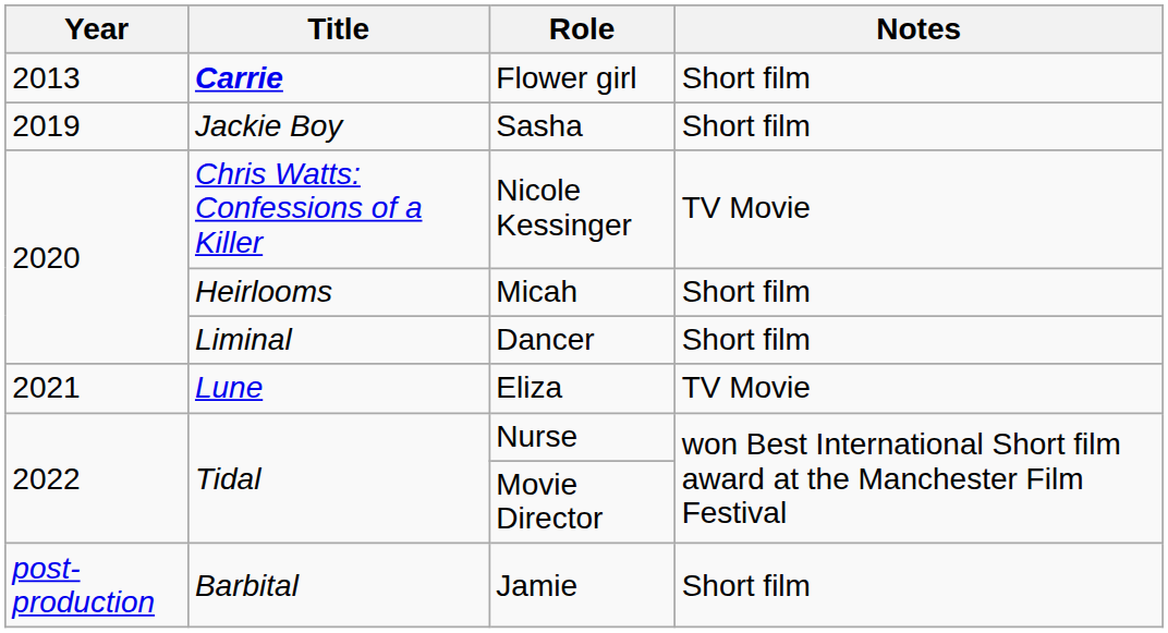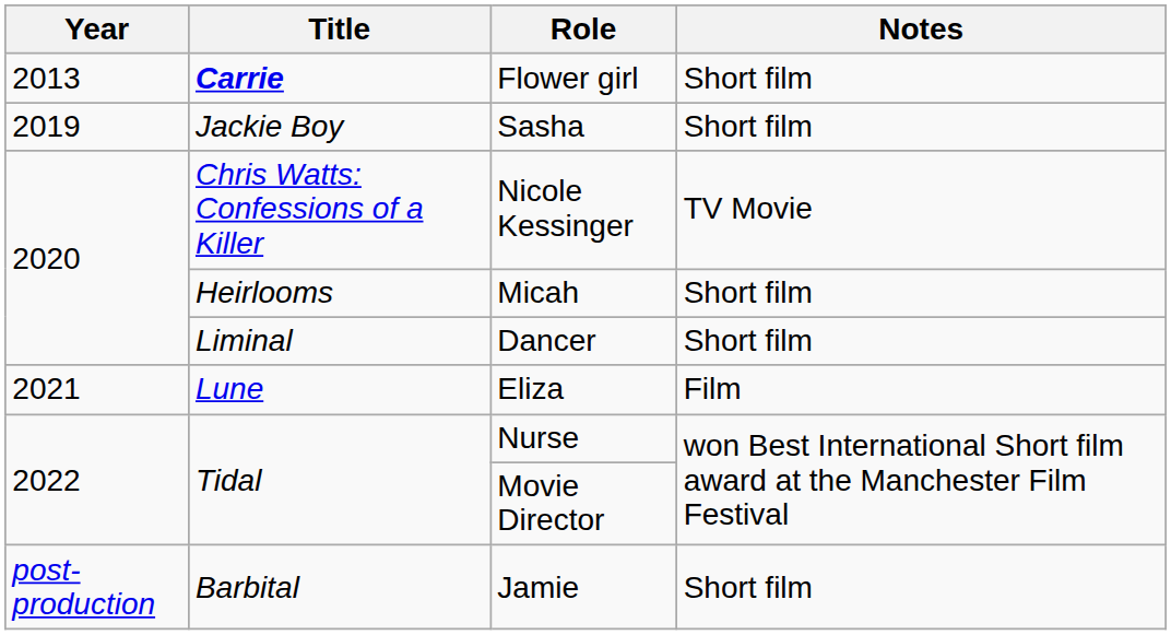 <table class="wikitable sortable">
 <tr>
 <th>Year</th>
 <th>Title</th>
 <th>Role</th>
 <th class="unsortable">Notes</th>
 </tr>
 <tr>
 <td>2013</td>
 <td><strong><em><a href='#'>Carrie</a></em></strong></td>
 <td>Flower girl</td>
 <td>Short film</td>
 </tr>
 <tr>
 <td>2019</td>
 <td><em>Jackie Boy</em></td>
 <td>Sasha</td>
 <td>Short film</td>
 </tr>
 <tr>
 <td rowspan="3">2020</td>
 <td><em><a href='#'>Chris Watts: Confessions of a Killer</a></em></td>
 <td>Nicole Kessinger</td>
 <td>TV Movie</td>
 </tr>
 <tr>
 <td><em>Heirlooms</em></td>
 <td>Micah</td>
 <td>Short film</td>
 </tr>
 <tr>
 <td><em>Liminal</em></td>
 <td>Dancer</td>
 <td>Short film</td>
 </tr>
 <tr>
 <td>2021</td>
 <td><em><a href='#'>Lune</a></em></td>
 <td>Eliza</td>
-<td>TV Movie</td>
+<td>Film</td>
 </tr>
 <tr>
 <td rowspan="2">2022</td>
 <td rowspan="2"><em>Tidal</em></td>
 <td>Nurse</td>
 <td rowspan="2">won Best International Short film award at the Manchester Film Festival</td>
 </tr>
 <tr>
 <td>Movie Director</td>
 </tr>
 <tr>
 <td><em><a href='#'>post-production</a></em></td>
 <td><em>Barbital</em></td>
 <td>Jamie</td>
 <td>Short film</td>
 </tr>
 </table>
